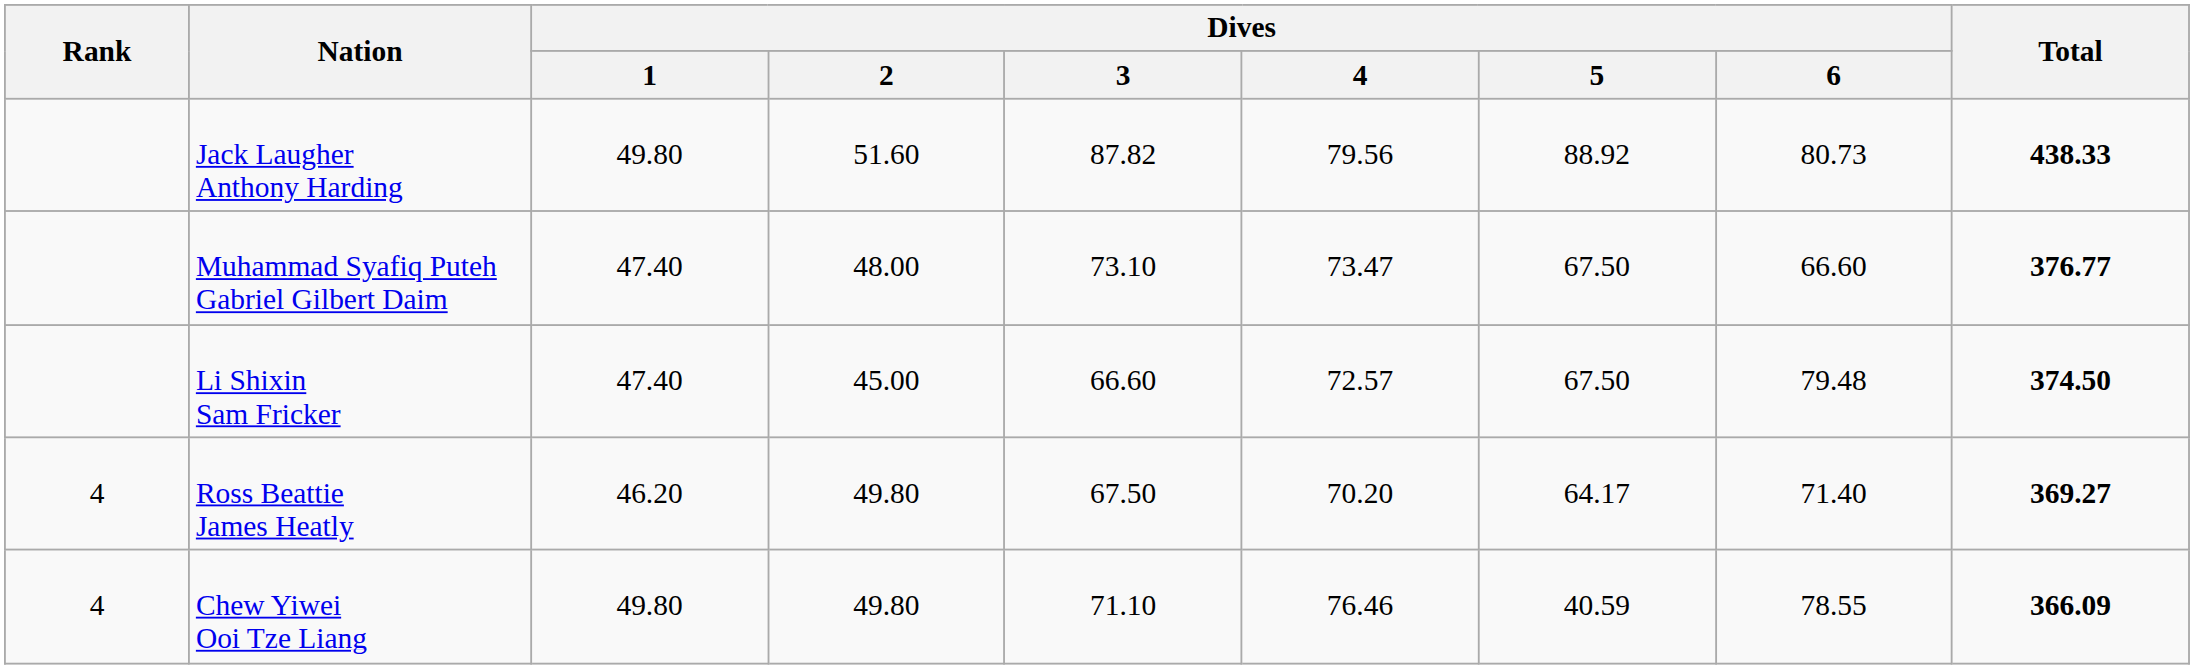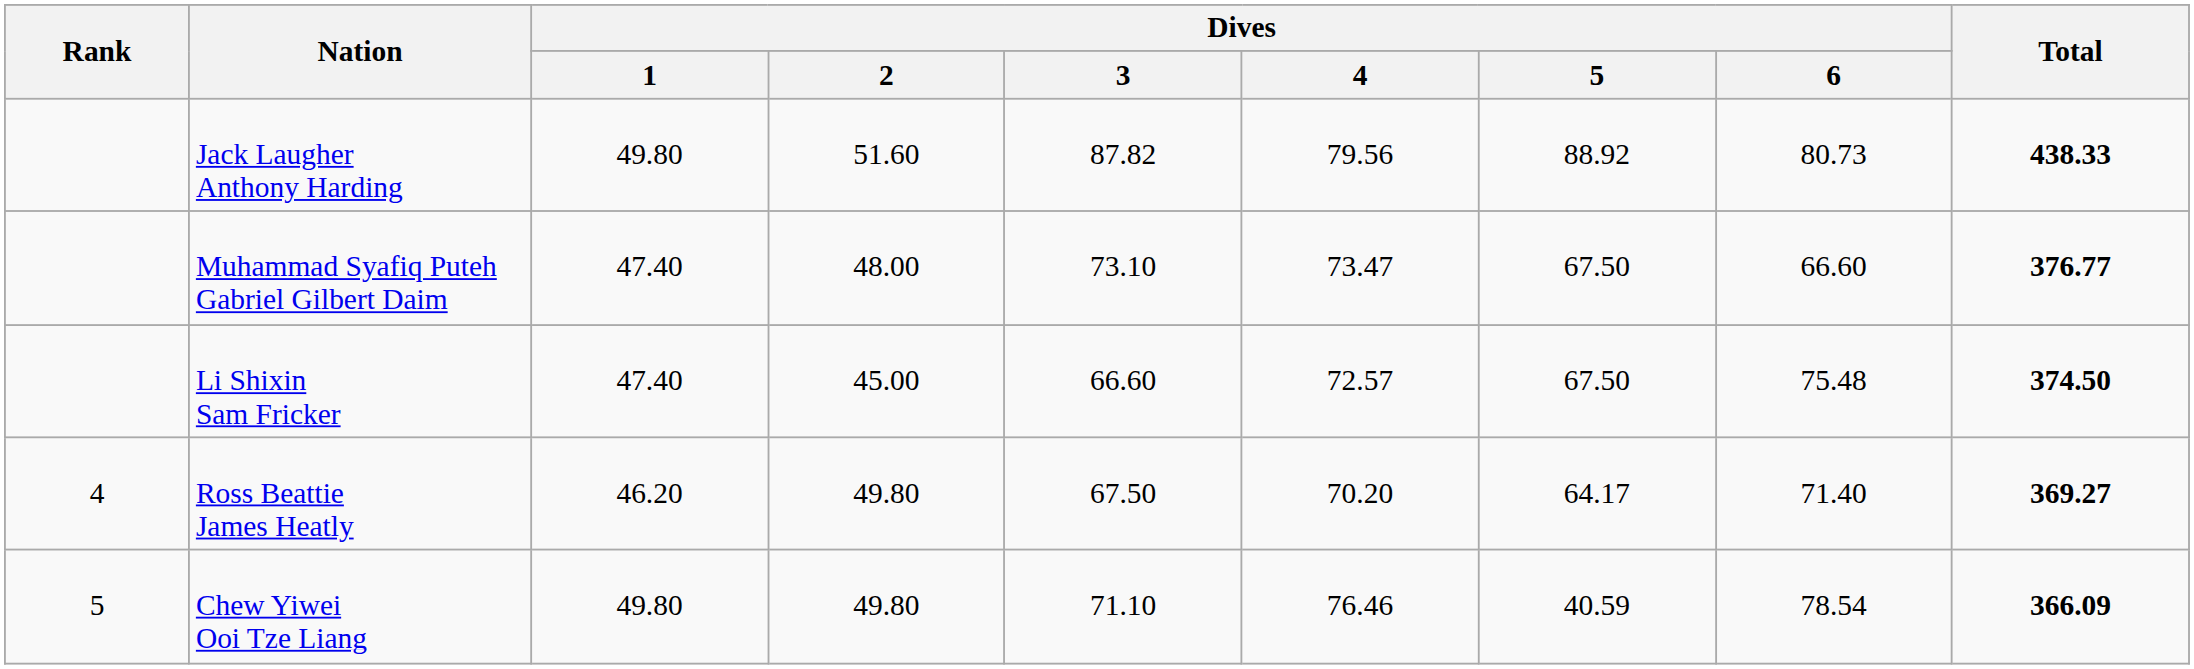 <table class="wikitable" width="75%">
 <tr>
 <th rowspan="2" width="7%">Rank</th>
 <th rowspan="2" width="13%">Nation</th>
 <th colspan="6">Dives</th>
 <th rowspan="2" width="9%">Total</th>
 </tr>
 <tr>
 <th width="9%">1</th>
 <th width="9%">2</th>
 <th width="9%">3</th>
 <th width="9%">4</th>
 <th width="9%">5</th>
 <th width="9%">6</th>
 </tr>
 <tr align=center>
 <td></td>
 <td align=left><br><a href='#'>Jack Laugher</a><br><a href='#'>Anthony Harding</a></td>
 <td>49.80</td>
 <td>51.60</td>
 <td>87.82</td>
 <td>79.56</td>
 <td>88.92</td>
 <td>80.73</td>
 <td><strong>438.33</strong></td>
 </tr>
 <tr align=center>
 <td></td>
 <td align=left> <br><a href='#'>Muhammad Syafiq Puteh</a><br><a href='#'>Gabriel Gilbert Daim</a></td>
 <td>47.40</td>
 <td>48.00</td>
 <td>73.10</td>
 <td>73.47</td>
 <td>67.50</td>
 <td>66.60</td>
 <td><strong>376.77</strong></td>
 </tr>
 <tr align=center>
 <td></td>
 <td align=left><br><a href='#'>Li Shixin</a><br><a href='#'>Sam Fricker</a></td>
 <td>47.40</td>
 <td>45.00</td>
 <td>66.60</td>
 <td>72.57</td>
 <td>67.50</td>
-<td>79.48</td>
+<td>75.48</td>
 <td><strong>374.50</strong></td>
 </tr>
 <tr align=center>
 <td>4</td>
 <td align=left><br><a href='#'>Ross Beattie</a><br><a href='#'>James Heatly</a></td>
 <td>46.20</td>
 <td>49.80</td>
 <td>67.50</td>
 <td>70.20</td>
 <td>64.17</td>
 <td>71.40</td>
 <td><strong>369.27</strong></td>
 </tr>
 <tr align=center>
-<td>4</td>
+<td>5</td>
 <td align=left> <br><a href='#'>Chew Yiwei</a><br><a href='#'>Ooi Tze Liang</a></td>
 <td>49.80</td>
 <td>49.80</td>
 <td>71.10</td>
 <td>76.46</td>
 <td>40.59</td>
-<td>78.55</td>
+<td>78.54</td>
 <td><strong>366.09</strong></td>
 </tr>
 </table>
